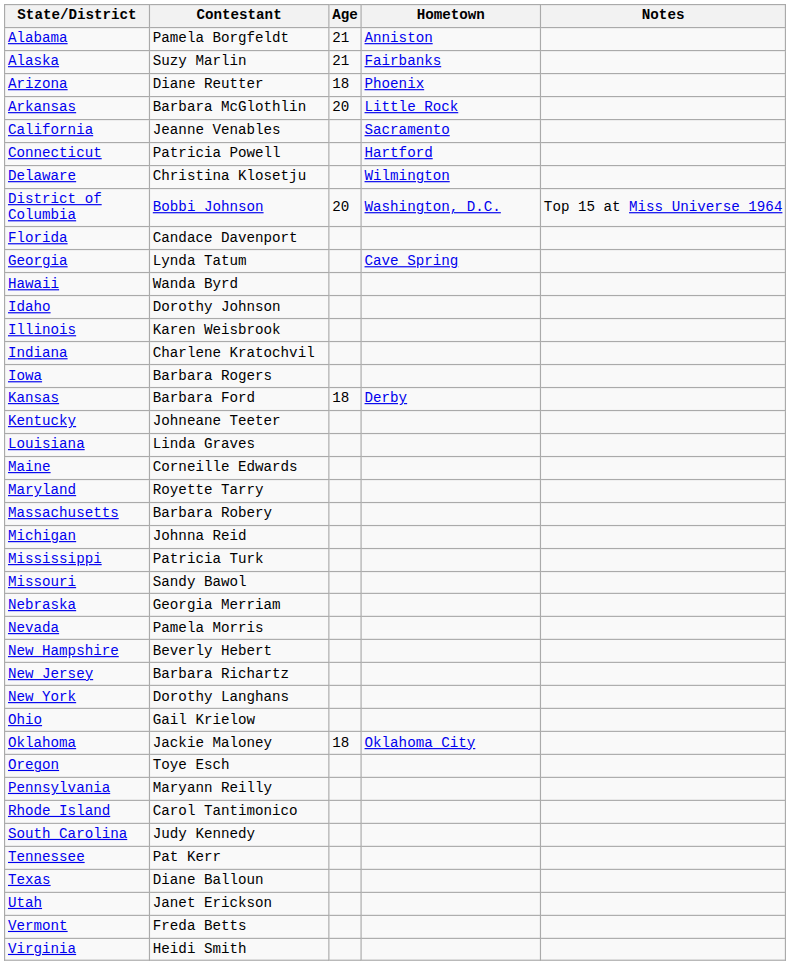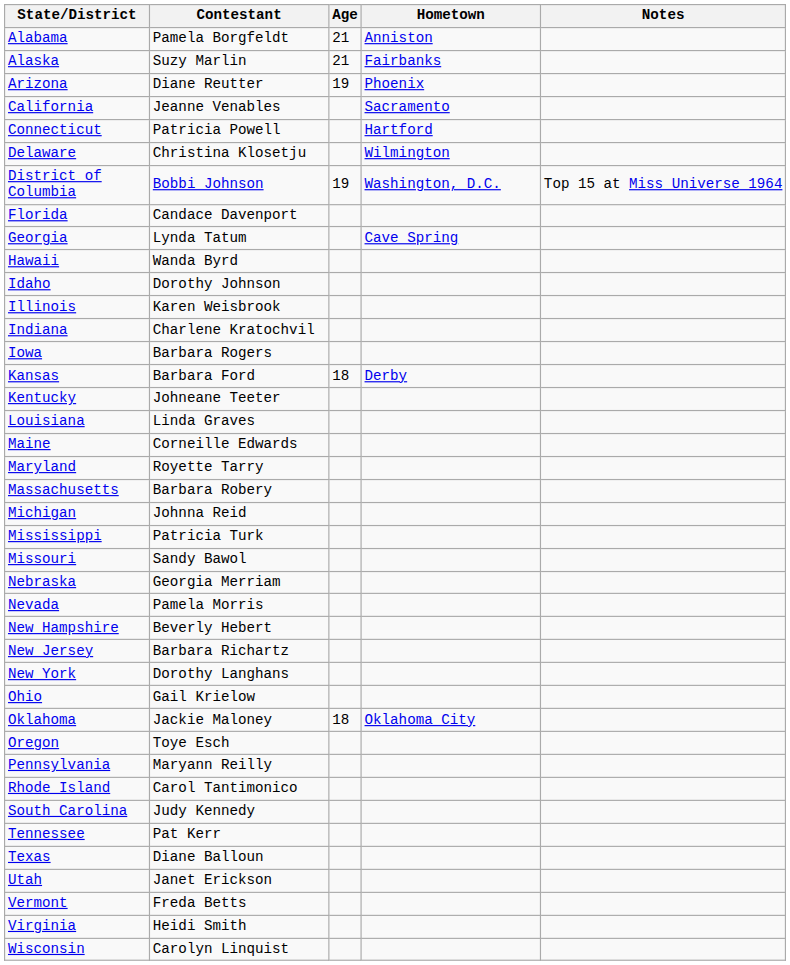 <table class="wikitable sortable" style="font-size: 95%;">
 <tr>
 <th width="120">State/District</th>
 <th width="150">Contestant</th>
 <th>Age</th>
 <th width="150">Hometown</th>
 <th>Notes</th>
 </tr>
 <tr>
 <td><a href='#'>Alabama</a></td>
 <td>Pamela Borgfeldt</td>
 <td>21</td>
 <td><a href='#'>Anniston</a></td>
 <td></td>
 </tr>
 <tr>
 <td><a href='#'>Alaska</a></td>
 <td>Suzy Marlin</td>
 <td>21</td>
 <td><a href='#'>Fairbanks</a></td>
 <td></td>
 </tr>
 <tr>
 <td><a href='#'>Arizona</a></td>
 <td>Diane Reutter</td>
-<td>18</td>
+<td>19</td>
 <td><a href='#'>Phoenix</a></td>
-<td></td>
-</tr>
-<tr>
-<td><a href='#'>Arkansas</a></td>
-<td>Barbara McGlothlin</td>
-<td>20</td>
-<td><a href='#'>Little Rock</a></td>
 <td></td>
 </tr>
 <tr>
 <td><a href='#'>California</a></td>
 <td>Jeanne Venables</td>
 <td></td>
 <td><a href='#'>Sacramento</a></td>
 <td></td>
 </tr>
 <tr>
 <td><a href='#'>Connecticut</a></td>
 <td>Patricia Powell</td>
 <td></td>
 <td><a href='#'>Hartford</a></td>
 <td></td>
 </tr>
 <tr>
 <td><a href='#'>Delaware</a></td>
 <td>Christina Klosetju</td>
 <td></td>
 <td><a href='#'>Wilmington</a></td>
 <td></td>
 </tr>
 <tr>
 <td><a href='#'>District of Columbia</a></td>
 <td><a href='#'>Bobbi Johnson</a></td>
-<td>20</td>
+<td>19</td>
 <td><a href='#'>Washington, D.C.</a></td>
 <td>Top 15 at <a href='#'>Miss Universe 1964</a></td>
 </tr>
 <tr>
 <td><a href='#'>Florida</a></td>
 <td>Candace Davenport</td>
 <td></td>
 <td></td>
 <td></td>
 </tr>
 <tr>
 <td><a href='#'>Georgia</a></td>
 <td>Lynda Tatum</td>
 <td></td>
 <td><a href='#'>Cave Spring</a></td>
 <td></td>
 </tr>
 <tr>
 <td><a href='#'>Hawaii</a></td>
 <td>Wanda Byrd</td>
 <td></td>
 <td></td>
 <td></td>
 </tr>
 <tr>
 <td><a href='#'>Idaho</a></td>
 <td>Dorothy Johnson</td>
 <td></td>
 <td></td>
 <td></td>
 </tr>
 <tr>
 <td><a href='#'>Illinois</a></td>
 <td>Karen Weisbrook</td>
 <td></td>
 <td></td>
 <td></td>
 </tr>
 <tr>
 <td><a href='#'>Indiana</a></td>
 <td>Charlene Kratochvil</td>
 <td></td>
 <td></td>
 <td></td>
 </tr>
 <tr>
 <td><a href='#'>Iowa</a></td>
 <td>Barbara Rogers</td>
 <td></td>
 <td></td>
 <td></td>
 </tr>
 <tr>
 <td><a href='#'>Kansas</a></td>
 <td>Barbara Ford</td>
 <td>18</td>
 <td><a href='#'>Derby</a></td>
 <td></td>
 </tr>
 <tr>
 <td><a href='#'>Kentucky</a></td>
 <td>Johneane Teeter</td>
 <td></td>
 <td></td>
 <td></td>
 </tr>
 <tr>
 <td><a href='#'>Louisiana</a></td>
 <td>Linda Graves</td>
 <td></td>
 <td></td>
 <td></td>
 </tr>
 <tr>
 <td><a href='#'>Maine</a></td>
 <td>Corneille Edwards</td>
 <td></td>
 <td></td>
 <td></td>
 </tr>
 <tr>
 <td><a href='#'>Maryland</a></td>
 <td>Royette Tarry</td>
 <td></td>
 <td></td>
 <td></td>
 </tr>
 <tr>
 <td><a href='#'>Massachusetts</a></td>
 <td>Barbara Robery</td>
 <td></td>
 <td></td>
 <td></td>
 </tr>
 <tr>
 <td><a href='#'>Michigan</a></td>
 <td>Johnna Reid</td>
 <td></td>
 <td></td>
 <td></td>
 </tr>
 <tr>
 <td><a href='#'>Mississippi</a></td>
 <td>Patricia Turk</td>
 <td></td>
 <td></td>
 <td></td>
 </tr>
 <tr>
 <td><a href='#'>Missouri</a></td>
 <td>Sandy Bawol</td>
 <td></td>
 <td></td>
 <td></td>
 </tr>
 <tr>
 <td><a href='#'>Nebraska</a></td>
 <td>Georgia Merriam</td>
 <td></td>
 <td></td>
 <td></td>
 </tr>
 <tr>
 <td><a href='#'>Nevada</a></td>
 <td>Pamela Morris</td>
 <td></td>
 <td></td>
 <td></td>
 </tr>
 <tr>
 <td><a href='#'>New Hampshire</a></td>
 <td>Beverly Hebert</td>
 <td></td>
 <td></td>
 <td></td>
 </tr>
 <tr>
 <td><a href='#'>New Jersey</a></td>
 <td>Barbara Richartz</td>
 <td></td>
 <td></td>
 <td></td>
 </tr>
 <tr>
 <td><a href='#'>New York</a></td>
 <td>Dorothy Langhans</td>
 <td></td>
 <td></td>
 <td></td>
 </tr>
 <tr>
 <td><a href='#'>Ohio</a></td>
 <td>Gail Krielow</td>
 <td></td>
 <td></td>
 <td></td>
 </tr>
 <tr>
 <td><a href='#'>Oklahoma</a></td>
 <td>Jackie Maloney</td>
 <td>18</td>
 <td><a href='#'>Oklahoma City</a></td>
 <td></td>
 </tr>
 <tr>
 <td><a href='#'>Oregon</a></td>
 <td>Toye Esch</td>
 <td></td>
 <td></td>
 <td></td>
 </tr>
 <tr>
 <td><a href='#'>Pennsylvania</a></td>
 <td>Maryann Reilly</td>
 <td></td>
 <td></td>
 <td></td>
 </tr>
 <tr>
 <td><a href='#'>Rhode Island</a></td>
 <td>Carol Tantimonico</td>
 <td></td>
 <td></td>
 <td></td>
 </tr>
 <tr>
 <td><a href='#'>South Carolina</a></td>
 <td>Judy Kennedy</td>
 <td></td>
 <td></td>
 <td></td>
 </tr>
 <tr>
 <td><a href='#'>Tennessee</a></td>
 <td>Pat Kerr</td>
 <td></td>
 <td></td>
 <td></td>
 </tr>
 <tr>
 <td><a href='#'>Texas</a></td>
 <td>Diane Balloun</td>
 <td></td>
 <td></td>
 <td></td>
 </tr>
 <tr>
 <td><a href='#'>Utah</a></td>
 <td>Janet Erickson</td>
 <td></td>
 <td></td>
 <td></td>
 </tr>
 <tr>
 <td><a href='#'>Vermont</a></td>
 <td>Freda Betts</td>
 <td></td>
 <td></td>
 <td></td>
 </tr>
 <tr>
 <td><a href='#'>Virginia</a></td>
 <td>Heidi Smith</td>
 <td></td>
 <td></td>
 <td></td>
 </tr>
+<tr>
+<td><a href='#'>Wisconsin</a></td>
+<td>Carolyn Linquist</td>
+<td></td>
+<td></td>
+<td></td>
+</tr>
 </table>
